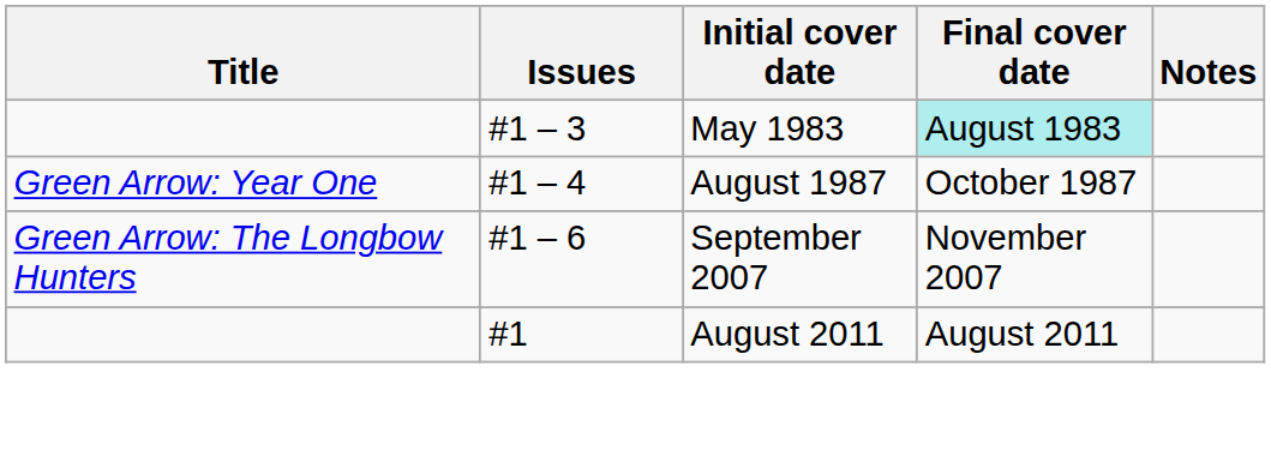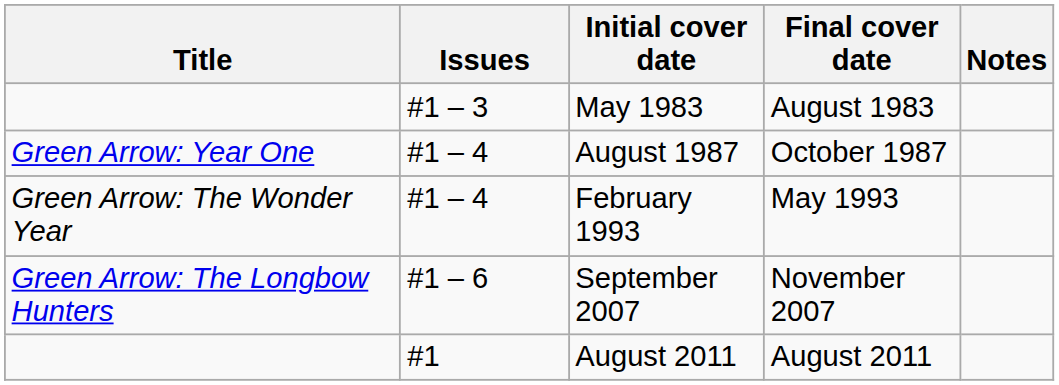 <table class="wikitable sortable">
 <tr>
 <th style="vertical-align:bottom; width:210px;">Title</th>
 <th style="vertical-align:bottom; width:85px;" class="unsortable">Issues</th>
 <th style="vertical-align:bottom; width:100px;">Initial cover date</th>
 <th style="vertical-align:bottom; width:100px;">Final cover date</th>
 <th style="vertical-align:bottom;" class="unsortable">Notes</th>
 </tr>
 <tr style="vertical-align:top;">
 <td><em></em></td>
 <td>#1 – 3</td>
 <td>May 1983</td>
-<td style="background: paleturquoise;">August 1983</td>
+<td>August 1983</td>
 <td></td>
 </tr>
 <tr style="vertical-align:top;">
 <td><em><a href='#'>Green Arrow: Year One</a></em></td>
 <td>#1 – 4</td>
 <td>August 1987</td>
 <td>October 1987</td>
+<td></td>
+</tr>
+<tr style="vertical-align:top;">
+<td><em>Green Arrow: The Wonder Year</em></td>
+<td>#1 – 4</td>
+<td>February 1993</td>
+<td>May 1993</td>
 <td></td>
 </tr>
 <tr style="vertical-align:top;">
 <td><em><a href='#'>Green Arrow: The Longbow Hunters</a></em></td>
 <td>#1 – 6</td>
 <td>September 2007</td>
 <td>November 2007</td>
 <td></td>
 </tr>
 <tr style="vertical-align:top;">
 <td><em></em></td>
 <td>#1</td>
 <td>August 2011</td>
 <td>August 2011</td>
 <td></td>
 </tr>
 </table>
